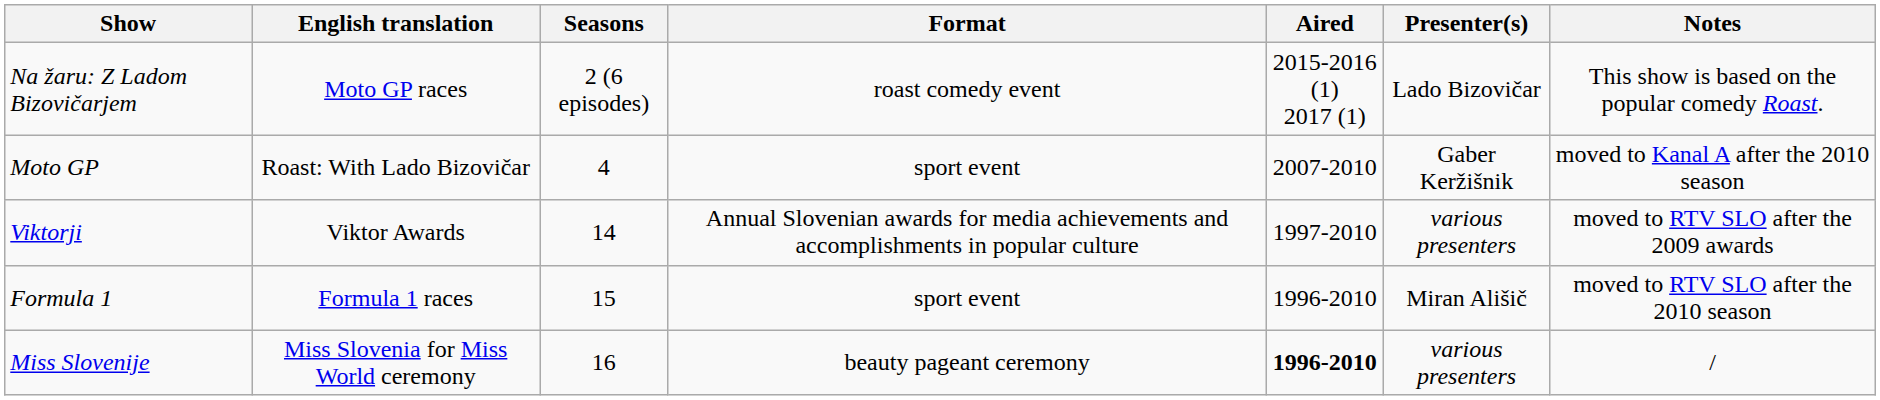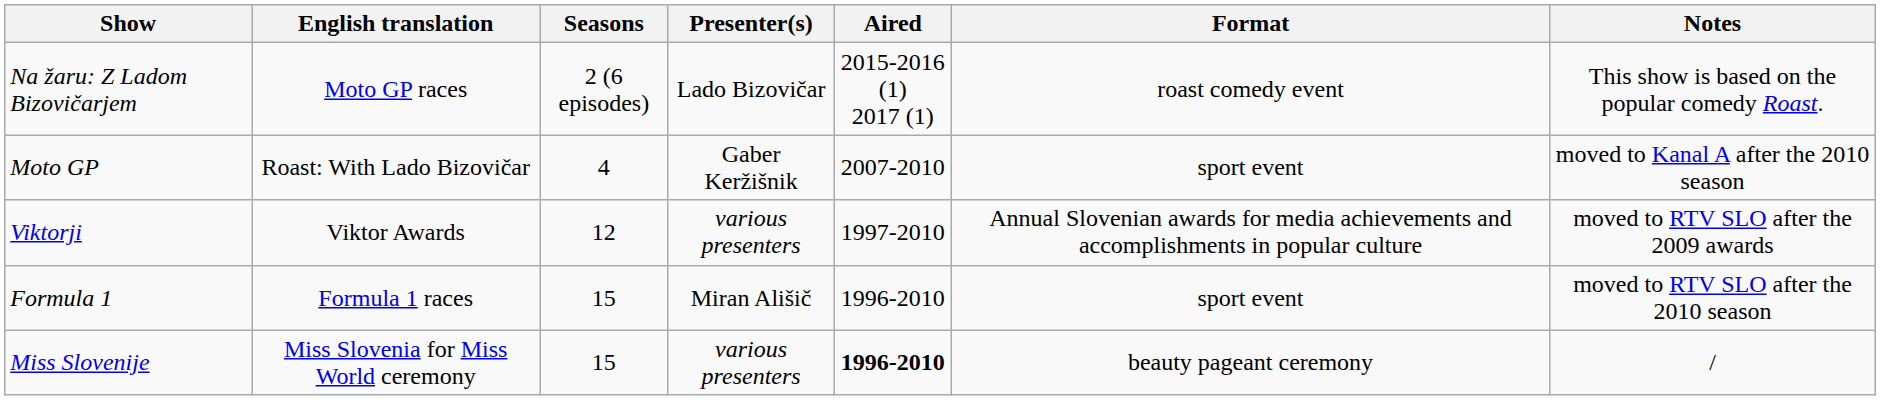 <table class="wikitable">
 <tr>
 <th>Show</th>
 <th>English translation</th>
 <th>Seasons</th>
+<th>Presenter(s)</th>
+<th>Aired</th>
 <th>Format</th>
-<th>Aired</th>
-<th>Presenter(s)</th>
 <th>Notes</th>
 </tr>
 <tr>
 <td><em>Na žaru: Z Ladom Bizovičarjem</em></td>
 <td align=center><a href='#'>Moto GP</a> races</td>
 <td align=center>2 (6 episodes)</td>
+<td align=center>Lado Bizovičar</td>
+<td align=center>2015-2016 (1)<br>2017 (1)</td>
 <td align=center>roast comedy event</td>
-<td align=center>2015-2016 (1)<br>2017 (1)</td>
-<td align=center>Lado Bizovičar</td>
 <td align=center>This show is based on the popular comedy <em><a href='#'>Roast</a></em>.</td>
 </tr>
 <tr>
 <td><em>Moto GP</em></td>
 <td align=center>Roast: With Lado Bizovičar</td>
 <td align=center>4</td>
+<td align=center>Gaber Keržišnik</td>
+<td align=center>2007-2010</td>
 <td align=center>sport event</td>
-<td align=center>2007-2010</td>
-<td align=center>Gaber Keržišnik</td>
 <td align=center>moved to <a href='#'>Kanal A</a> after the 2010 season</td>
 </tr>
 <tr>
 <td><em><a href='#'>Viktorji</a></em></td>
 <td align=center>Viktor Awards</td>
-<td align=center>14</td>
+<td align=center>12</td>
+<td align=center><em>various presenters</em></td>
+<td align=center>1997-2010</td>
 <td align=center>Annual Slovenian awards for media achievements and accomplishments in popular culture</td>
-<td align=center>1997-2010</td>
-<td align=center><em>various presenters</em></td>
 <td align=center>moved to <a href='#'>RTV SLO</a> after the 2009 awards</td>
 </tr>
 <tr>
 <td><em>Formula 1</em></td>
 <td align=center><a href='#'>Formula 1</a> races</td>
 <td align=center>15</td>
+<td align=center>Miran Ališič</td>
+<td align=center>1996-2010</td>
 <td align=center>sport event</td>
-<td align=center>1996-2010</td>
-<td align=center>Miran Ališič</td>
 <td align=center>moved to <a href='#'>RTV SLO</a> after the 2010 season</td>
 </tr>
 <tr>
 <td><em><a href='#'>Miss Slovenije</a></em></td>
 <td align=center><a href='#'>Miss Slovenia</a> for <a href='#'>Miss World</a> ceremony</td>
-<td align=center>16</td>
+<td align=center>15</td>
+<td align=center><em>various presenters</em></td>
+<td align=center><strong>1996-2010</strong></td>
 <td align=center>beauty pageant ceremony</td>
-<td align=center><strong>1996-2010</strong></td>
-<td align=center><em>various presenters</em></td>
 <td align=center>/</td>
 </tr>
 </table>
